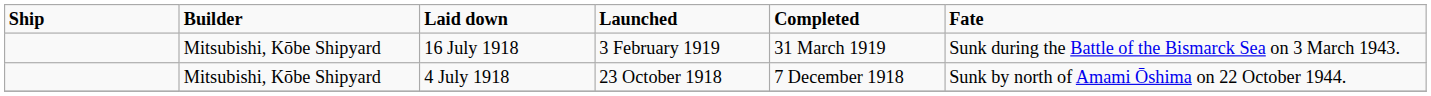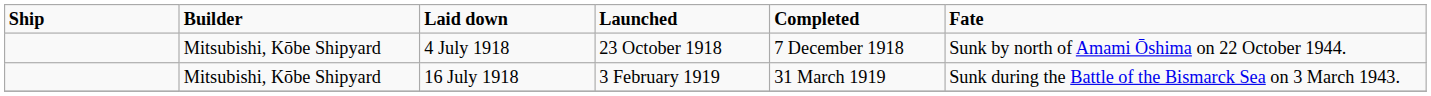 <table class="wikitable">
 <tr>
 <td width="8%"><strong>Ship</strong></td>
 <td width="11%"><strong>Builder</strong></td>
 <td width="8%" bgcolor=><strong>Laid down</strong></td>
 <td width="8%" bgcolor=><strong>Launched</strong></td>
 <td width="8%" bgcolor=><strong>Completed</strong></td>
 <td width="22%" bgcolor=><strong>Fate</strong></td>
 </tr>
 <tr>
 <td></td>
 <td>Mitsubishi, Kōbe Shipyard</td>
+<td>4 July 1918</td>
+<td>23 October 1918</td>
+<td>7 December 1918</td>
+<td>Sunk by  north of <a href='#'>Amami Ōshima</a>  on 22 October 1944.</td>
+</tr>
+<tr>
+<td></td>
+<td>Mitsubishi, Kōbe Shipyard</td>
 <td>16 July 1918</td>
 <td>3 February 1919</td>
 <td>31 March 1919</td>
 <td>Sunk during the <a href='#'>Battle of the Bismarck Sea</a> on 3 March 1943.</td>
 </tr>
 <tr>
-<td></td>
-<td>Mitsubishi, Kōbe Shipyard</td>
-<td>4 July 1918</td>
-<td>23 October 1918</td>
-<td>7 December 1918</td>
-<td>Sunk by  north of <a href='#'>Amami Ōshima</a>  on 22 October 1944.</td>
-</tr>
-<tr>
 </tr>
 </table>
